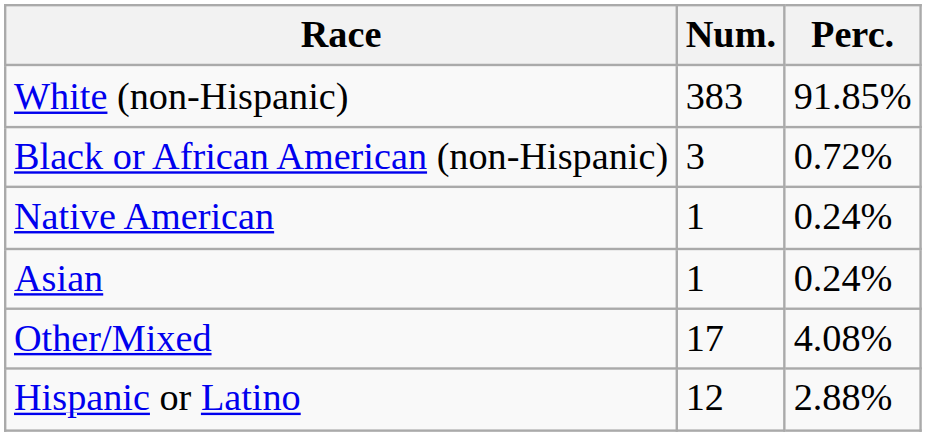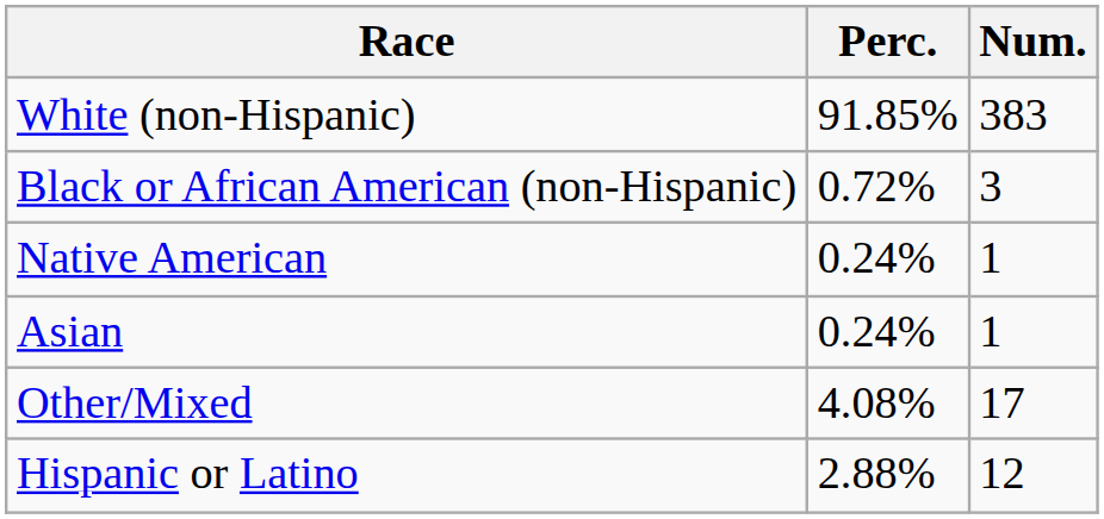 <table class="wikitable">
 <tr>
 <th>Race</th>
+<th>Perc.</th>
 <th>Num.</th>
-<th>Perc.</th>
 </tr>
 <tr>
 <td><a href='#'>White</a> (non-Hispanic)</td>
+<td>91.85%</td>
 <td>383</td>
-<td>91.85%</td>
 </tr>
 <tr>
 <td><a href='#'>Black or African American</a> (non-Hispanic)</td>
+<td>0.72%</td>
 <td>3</td>
-<td>0.72%</td>
 </tr>
 <tr>
 <td><a href='#'>Native American</a></td>
+<td>0.24%</td>
 <td>1</td>
-<td>0.24%</td>
 </tr>
 <tr>
 <td><a href='#'>Asian</a></td>
+<td>0.24%</td>
 <td>1</td>
-<td>0.24%</td>
 </tr>
 <tr>
 <td><a href='#'>Other/Mixed</a></td>
+<td>4.08%</td>
 <td>17</td>
-<td>4.08%</td>
 </tr>
 <tr>
 <td><a href='#'>Hispanic</a> or <a href='#'>Latino</a></td>
+<td>2.88%</td>
 <td>12</td>
-<td>2.88%</td>
 </tr>
 </table>
